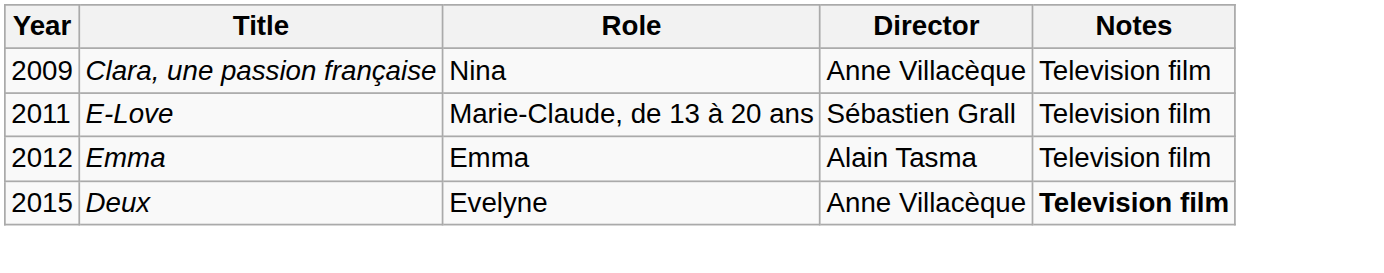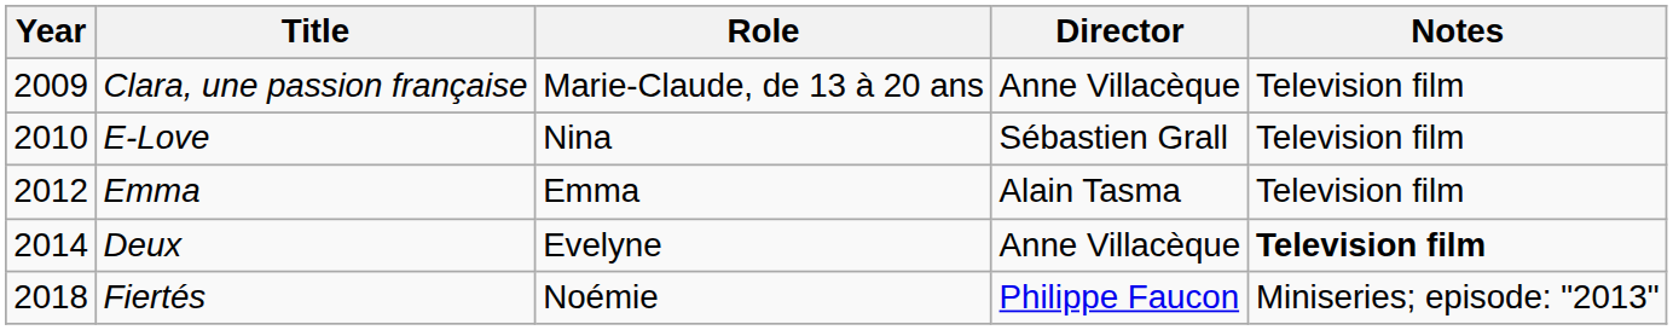 <table class="wikitable">
 <tr>
 <th>Year</th>
 <th>Title</th>
 <th>Role</th>
 <th>Director</th>
 <th>Notes</th>
 </tr>
 <tr>
 <td>2009</td>
 <td><em>Clara, une passion française</em></td>
-<td>Nina</td>
+<td>Marie-Claude, de 13 à 20 ans</td>
 <td>Anne Villacèque</td>
 <td>Television film</td>
 </tr>
 <tr>
-<td>2011</td>
+<td>2010</td>
 <td><em>E-Love</em></td>
-<td>Marie-Claude, de 13 à 20 ans</td>
+<td>Nina</td>
 <td>Sébastien Grall</td>
 <td>Television film</td>
 </tr>
 <tr>
 <td>2012</td>
 <td><em>Emma</em></td>
 <td>Emma</td>
 <td>Alain Tasma</td>
 <td>Television film</td>
 </tr>
 <tr>
-<td>2015</td>
+<td>2014</td>
 <td><em>Deux</em></td>
 <td>Evelyne</td>
 <td>Anne Villacèque</td>
 <td><strong>Television film</strong></td>
 </tr>
+<tr>
+<td>2018</td>
+<td><em>Fiertés</em></td>
+<td>Noémie</td>
+<td><a href='#'>Philippe Faucon</a></td>
+<td>Miniseries; episode: "2013"</td>
+</tr>
 </table>
